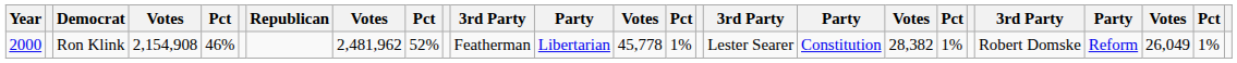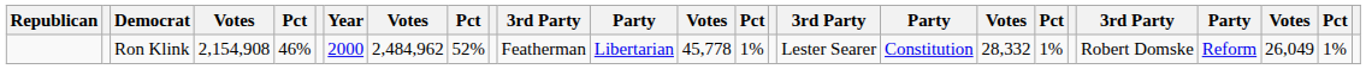 <table class="wikitable" style="margin:0.5em ; font-size:95%">
 <tr>
-<th>Year</th>
+<th>Republican</th>
 <th></th>
 <th>Democrat</th>
 <th>Votes</th>
 <th>Pct</th>
 <th></th>
-<th>Republican</th>
+<th>Year</th>
 <th>Votes</th>
 <th>Pct</th>
 <th></th>
 <th>3rd Party</th>
 <th>Party</th>
 <th>Votes</th>
 <th>Pct</th>
 <th></th>
 <th>3rd Party</th>
 <th>Party</th>
 <th>Votes</th>
 <th>Pct</th>
 <th></th>
 <th>3rd Party</th>
 <th>Party</th>
 <th>Votes</th>
 <th>Pct</th>
 <th></th>
 </tr>
 <tr>
-<td><a href='#'>2000</a></td>
+<td></td>
 <td></td>
 <td>Ron Klink</td>
 <td>2,154,908</td>
 <td>46%</td>
 <td></td>
-<td></td>
-<td>2,481,962</td>
+<td><a href='#'>2000</a></td>
+<td>2,484,962</td>
 <td>52%</td>
 <td></td>
 <td> Featherman</td>
 <td><a href='#'>Libertarian</a></td>
 <td>45,778</td>
 <td>1%</td>
 <td></td>
 <td>Lester Searer</td>
 <td><a href='#'>Constitution</a></td>
-<td>28,382</td>
+<td>28,332</td>
 <td>1%</td>
 <td></td>
 <td>Robert Domske</td>
 <td><a href='#'>Reform</a></td>
 <td>26,049</td>
 <td>1%</td>
 <td></td>
 </tr>
 </table>
